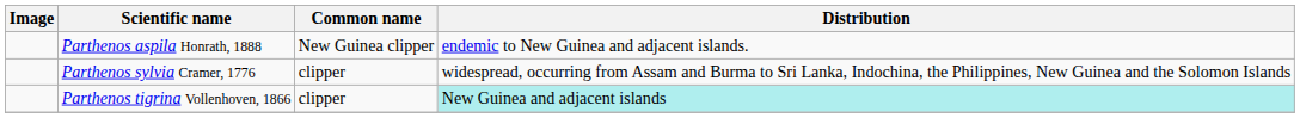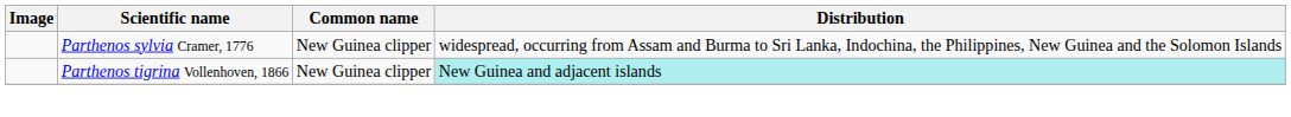 <table class="wikitable">
 <tr>
 <th>Image</th>
 <th>Scientific name</th>
 <th>Common name</th>
 <th>Distribution</th>
 </tr>
 <tr>
 <td></td>
-<td><em><a href='#'>Parthenos aspila</a></em> <small>Honrath, 1888</small></td>
+<td><em><a href='#'>Parthenos sylvia</a></em> <small>Cramer, 1776</small></td>
 <td>New Guinea clipper</td>
-<td><a href='#'>endemic</a> to New Guinea and adjacent islands.</td>
-</tr>
-<tr>
-<td></td>
-<td><em><a href='#'>Parthenos sylvia</a></em> <small>Cramer, 1776</small></td>
-<td>clipper</td>
 <td>widespread, occurring from Assam and Burma to Sri Lanka, Indochina, the Philippines, New Guinea and the Solomon Islands</td>
 </tr>
 <tr>
 <td></td>
 <td><em><a href='#'>Parthenos tigrina</a></em> <small>Vollenhoven, 1866</small></td>
-<td>clipper</td>
+<td>New Guinea clipper</td>
 <td style="background: paleturquoise;">New Guinea and adjacent islands</td>
 </tr>
 <tr>
 </tr>
 </table>
